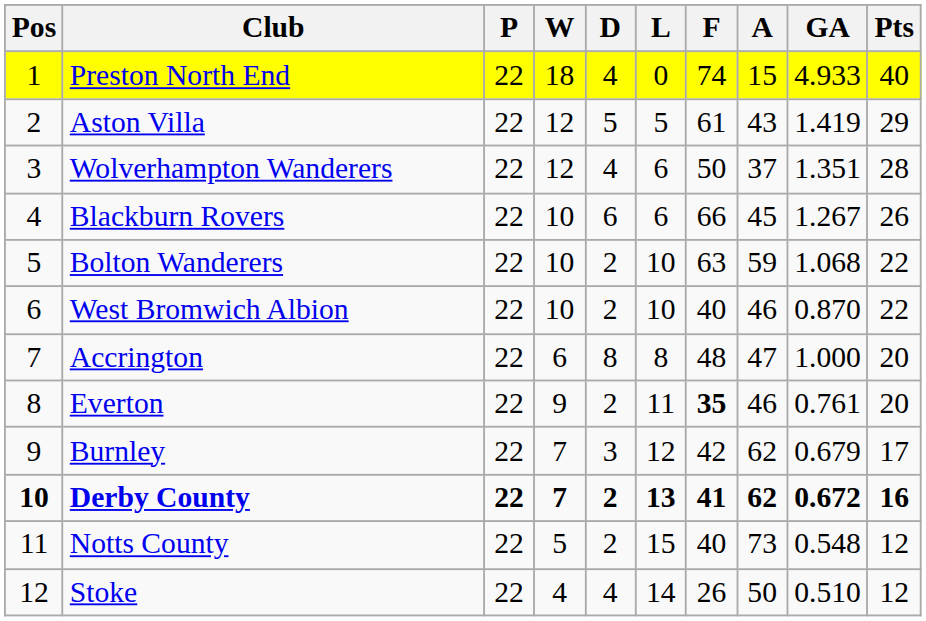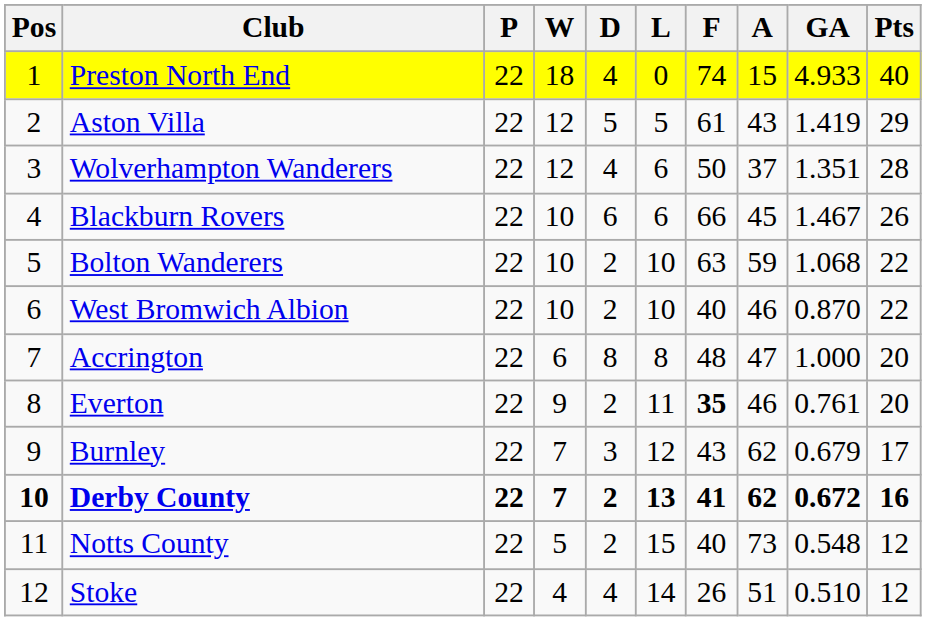 <table class="wikitable" style="text-align:center">
 <tr>
 <th width="20">Pos</th>
 <th width="220">Club</th>
 <th width="20">P</th>
 <th width="20">W</th>
 <th width="20">D</th>
 <th width="20">L</th>
 <th width="20">F</th>
 <th width="20">A</th>
 <th>GA</th>
 <th width="20">Pts</th>
 </tr>
 <tr bgcolor="#FFFF00">
 <td>1</td>
 <td align="left"><a href='#'>Preston North End</a></td>
 <td>22</td>
 <td>18</td>
 <td>4</td>
 <td>0</td>
 <td>74</td>
 <td>15</td>
 <td>4.933</td>
 <td>40</td>
 </tr>
 <tr>
 <td>2</td>
 <td align="left"><a href='#'>Aston Villa</a></td>
 <td>22</td>
 <td>12</td>
 <td>5</td>
 <td>5</td>
 <td>61</td>
 <td>43</td>
 <td>1.419</td>
 <td>29</td>
 </tr>
 <tr>
 <td>3</td>
 <td align="left"><a href='#'>Wolverhampton Wanderers</a></td>
 <td>22</td>
 <td>12</td>
 <td>4</td>
 <td>6</td>
 <td>50</td>
 <td>37</td>
 <td>1.351</td>
 <td>28</td>
 </tr>
 <tr>
 <td>4</td>
 <td align="left"><a href='#'>Blackburn Rovers</a></td>
 <td>22</td>
 <td>10</td>
 <td>6</td>
 <td>6</td>
 <td>66</td>
 <td>45</td>
-<td>1.267</td>
+<td>1.467</td>
 <td>26</td>
 </tr>
 <tr>
 <td>5</td>
 <td align="left"><a href='#'>Bolton Wanderers</a></td>
 <td>22</td>
 <td>10</td>
 <td>2</td>
 <td>10</td>
 <td>63</td>
 <td>59</td>
 <td>1.068</td>
 <td>22</td>
 </tr>
 <tr>
 <td>6</td>
 <td align="left"><a href='#'>West Bromwich Albion</a></td>
 <td>22</td>
 <td>10</td>
 <td>2</td>
 <td>10</td>
 <td>40</td>
 <td>46</td>
 <td>0.870</td>
 <td>22</td>
 </tr>
 <tr>
 <td>7</td>
 <td align="left"><a href='#'>Accrington</a></td>
 <td>22</td>
 <td>6</td>
 <td>8</td>
 <td>8</td>
 <td>48</td>
 <td>47</td>
 <td>1.000</td>
 <td>20</td>
 </tr>
 <tr>
 <td>8</td>
 <td align="left"><a href='#'>Everton</a></td>
 <td>22</td>
 <td>9</td>
 <td>2</td>
 <td>11</td>
 <td><strong>35</strong></td>
 <td>46</td>
 <td>0.761</td>
 <td>20</td>
 </tr>
 <tr>
 <td>9</td>
 <td align="left"><a href='#'>Burnley</a></td>
 <td>22</td>
 <td>7</td>
 <td>3</td>
 <td>12</td>
-<td>42</td>
+<td>43</td>
 <td>62</td>
 <td>0.679</td>
 <td>17</td>
 </tr>
 <tr>
 <td><strong>10</strong></td>
 <td align="left"><strong><a href='#'>Derby County</a></strong></td>
 <td><strong>22</strong></td>
 <td><strong>7</strong></td>
 <td><strong>2</strong></td>
 <td><strong>13</strong></td>
 <td><strong>41</strong></td>
 <td><strong>62</strong></td>
 <td><strong>0.672</strong></td>
 <td><strong>16</strong></td>
 </tr>
 <tr>
 <td>11</td>
 <td align="left"><a href='#'>Notts County</a></td>
 <td>22</td>
 <td>5</td>
 <td>2</td>
 <td>15</td>
 <td>40</td>
 <td>73</td>
 <td>0.548</td>
 <td>12</td>
 </tr>
 <tr>
 <td>12</td>
 <td align="left"><a href='#'>Stoke</a></td>
 <td>22</td>
 <td>4</td>
 <td>4</td>
 <td>14</td>
 <td>26</td>
-<td>50</td>
+<td>51</td>
 <td>0.510</td>
 <td>12</td>
 </tr>
 </table>
